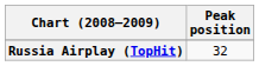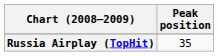 <table class="wikitable plainrowheaders">
 <tr>
 <th>Chart (2008–2009)</th>
 <th>Peak<br>position</th>
 </tr>
 <tr>
 </tr>
 <tr>
 </tr>
 <tr>
 <th scope="row">Russia Airplay (<a href='#'>TopHit</a>)</th>
-<td align="center">32</td>
+<td align="center">35</td>
 </tr>
 </table>
